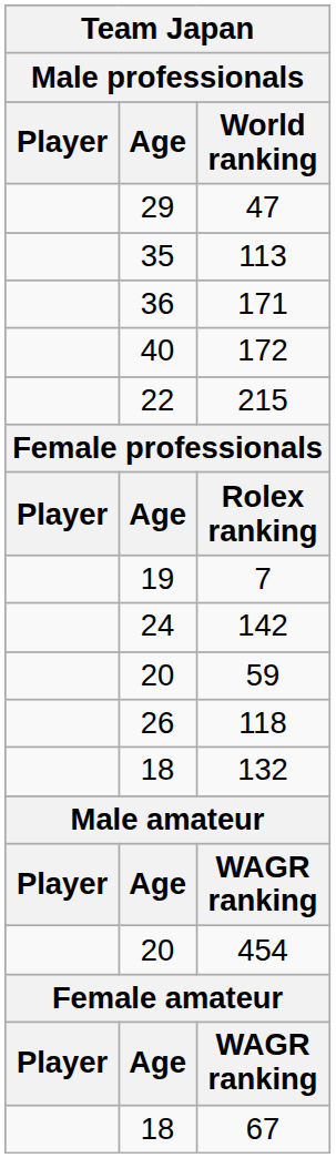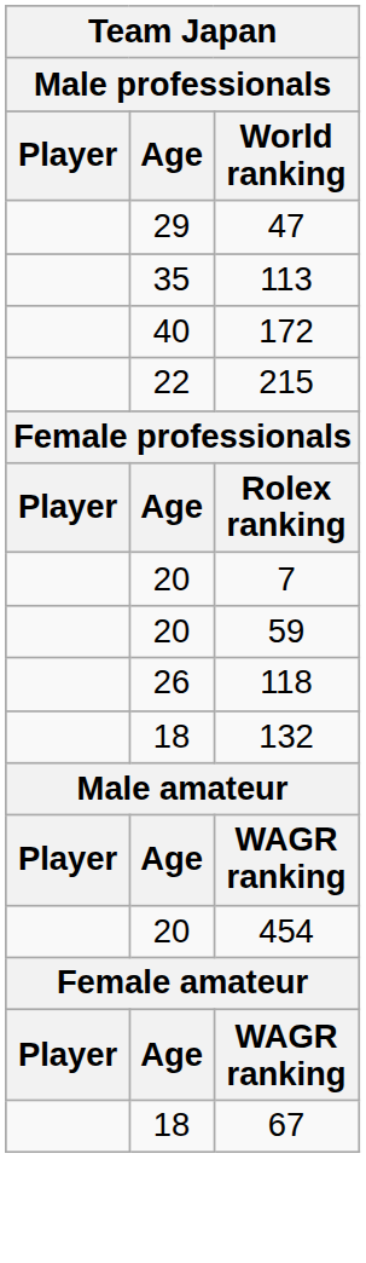 <table class="wikitable" style="text-align:center">
 <tr>
 <th colspan=3> Team Japan</th>
 </tr>
 <tr>
 <th colspan=3>Male professionals</th>
 </tr>
 <tr>
 <th>Player</th>
 <th>Age</th>
 <th data-sort-type="number">World<br>ranking</th>
 </tr>
 <tr>
 <td align=left></td>
 <td>29</td>
 <td>47</td>
 </tr>
 <tr>
 <td align=left></td>
 <td>35</td>
 <td>113</td>
 </tr>
 <tr>
 <td align=left></td>
-<td>36</td>
-<td>171</td>
-</tr>
-<tr>
-<td align=left></td>
 <td>40</td>
 <td>172</td>
 </tr>
 <tr>
 <td align=left></td>
 <td>22</td>
 <td>215</td>
 </tr>
 <tr>
 <th colspan=3>Female professionals</th>
 </tr>
 <tr>
 <th>Player</th>
 <th>Age</th>
 <th data-sort-type="number">Rolex<br>ranking</th>
 </tr>
 <tr>
 <td align=left></td>
-<td>19</td>
+<td>20</td>
 <td>7</td>
-</tr>
-<tr>
-<td align=left></td>
-<td>24</td>
-<td>142</td>
 </tr>
 <tr>
 <td align=left></td>
 <td>20</td>
 <td>59</td>
 </tr>
 <tr>
 <td align=left></td>
 <td>26</td>
 <td>118</td>
 </tr>
 <tr>
 <td align=left></td>
 <td>18</td>
 <td>132</td>
 </tr>
 <tr>
 <th colspan=3>Male amateur</th>
 </tr>
 <tr>
 <th>Player</th>
 <th>Age</th>
 <th data-sort-type="number">WAGR<br>ranking</th>
 </tr>
 <tr>
 <td align=left></td>
 <td>20</td>
 <td>454</td>
 </tr>
 <tr>
 <th colspan=3>Female amateur</th>
 </tr>
 <tr>
 <th>Player</th>
 <th>Age</th>
 <th data-sort-type="number">WAGR<br>ranking</th>
 </tr>
 <tr>
 <td align=left></td>
 <td>18</td>
 <td>67</td>
 </tr>
 </table>
